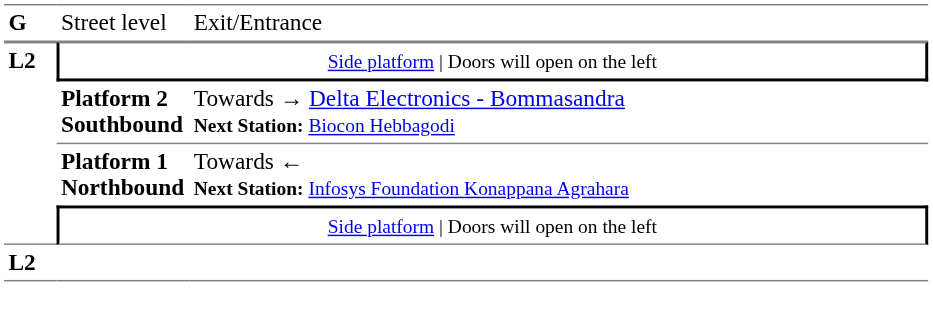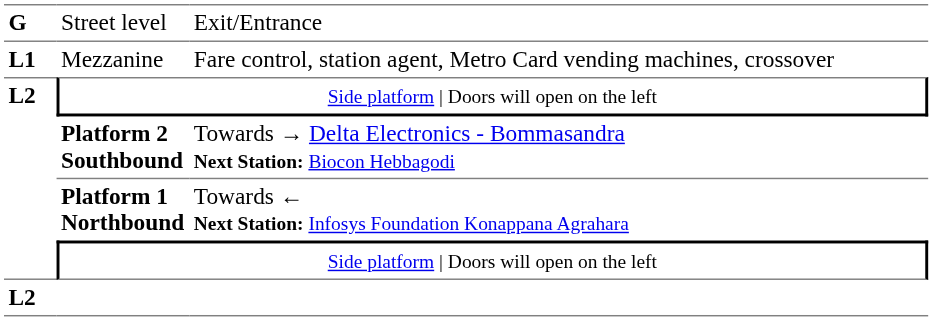 <table table border=0 cellspacing=0 cellpadding=3>
 <tr>
 <td style="border-bottom:solid 1px gray;border-top:solid 1px gray;" width=30 valign=top><strong>G</strong></td>
 <td style="border-top:solid 1px gray;border-bottom:solid 1px gray;" width=85 valign=top>Street level</td>
 <td style="border-top:solid 1px gray;border-bottom:solid 1px gray;" width=500 valign=top>Exit/Entrance</td>
+</tr>
+<tr>
+<td valign=top><strong>L1</strong></td>
+<td valign=top>Mezzanine</td>
+<td valign=top>Fare control, station agent, Metro Card vending machines, crossover<br></td>
 </tr>
 <tr>
 <td style="border-top:solid 1px gray;border-bottom:solid 1px gray;" width=30 rowspan=4 valign=top><strong>L2</strong></td>
 <td style="border-top:solid 1px gray;border-right:solid 2px black;border-left:solid 2px black;border-bottom:solid 2px black;text-align:center;" colspan=2><small><a href='#'>Side platform</a> | Doors will open on the left </small></td>
 </tr>
 <tr>
 <td style="border-bottom:solid 1px gray;" width=85><span><strong>Platform 2</strong><br><strong>Southbound</strong></span></td>
 <td style="border-bottom:solid 1px gray;" width=500>Towards → <a href='#'>Delta Electronics - Bommasandra</a><br><small><strong>Next Station:</strong> <a href='#'>Biocon Hebbagodi</a></small></td>
 </tr>
 <tr>
 <td><span><strong>Platform 1</strong><br><strong>Northbound</strong></span></td>
 <td>Towards ← <br><small><strong>Next Station:</strong> <a href='#'>Infosys Foundation Konappana Agrahara</a></small></td>
 </tr>
 <tr>
 <td style="border-top:solid 2px black;border-right:solid 2px black;border-left:solid 2px black;border-bottom:solid 1px gray;" colspan=2  align=center><small><a href='#'>Side platform</a> | Doors will open on the left </small></td>
 </tr>
 <tr>
 <td style="border-bottom:solid 1px gray;" width=30 rowspan=2 valign=top><strong>L2</strong></td>
 <td style="border-bottom:solid 1px gray;" width=85></td>
 <td style="border-bottom:solid 1px gray;" width=500></td>
 </tr>
 <tr>
 </tr>
 </table>
